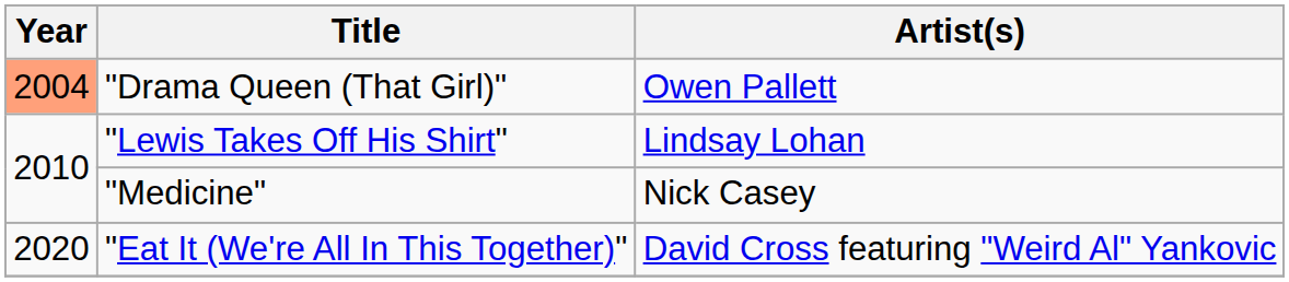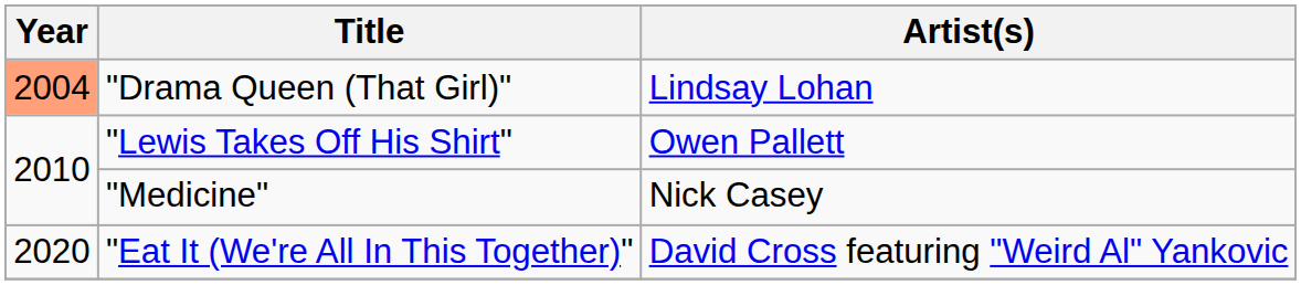 <table class="wikitable sortable">
 <tr>
 <th>Year</th>
 <th>Title</th>
 <th>Artist(s)</th>
 </tr>
 <tr>
 <td style="background: lightsalmon;">2004</td>
 <td>"Drama Queen (That Girl)"</td>
-<td><a href='#'>Owen Pallett</a></td>
+<td><a href='#'>Lindsay Lohan</a></td>
 </tr>
 <tr>
 <td rowspan="2">2010</td>
 <td>"<a href='#'>Lewis Takes Off His Shirt</a>"</td>
-<td><a href='#'>Lindsay Lohan</a></td>
+<td><a href='#'>Owen Pallett</a></td>
 </tr>
 <tr>
 <td>"Medicine"</td>
 <td>Nick Casey</td>
 </tr>
 <tr>
 <td>2020</td>
 <td>"<a href='#'>Eat It (We're All In This Together)</a>"</td>
 <td><a href='#'>David Cross</a> featuring <a href='#'>"Weird Al" Yankovic</a></td>
 </tr>
 <tr>
 </tr>
 </table>
